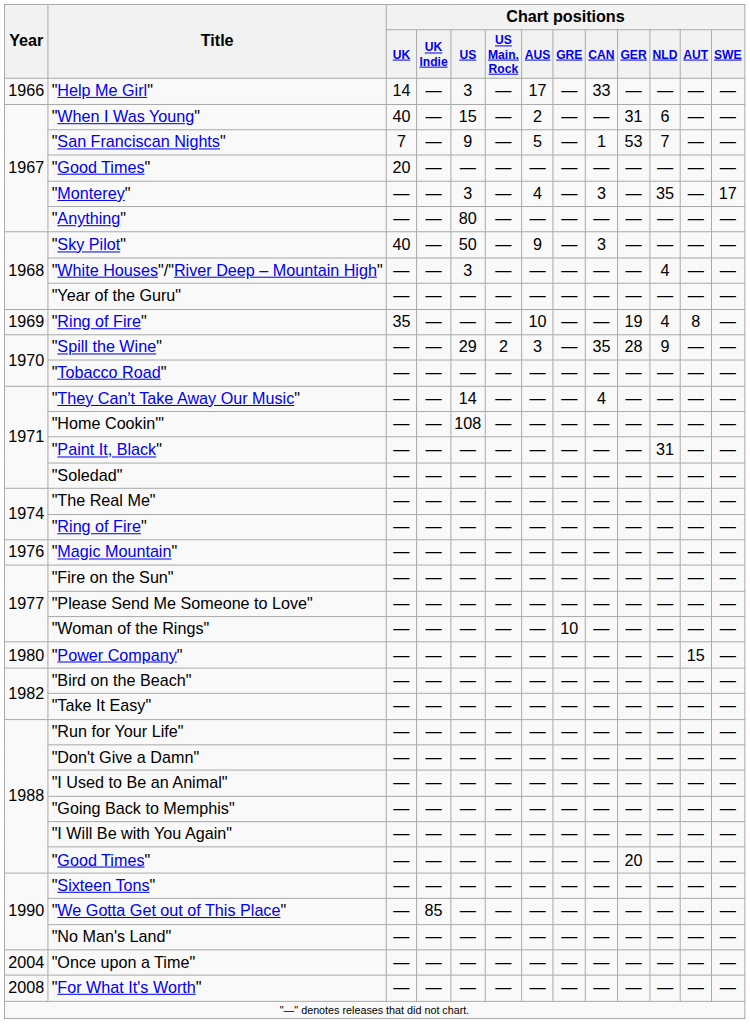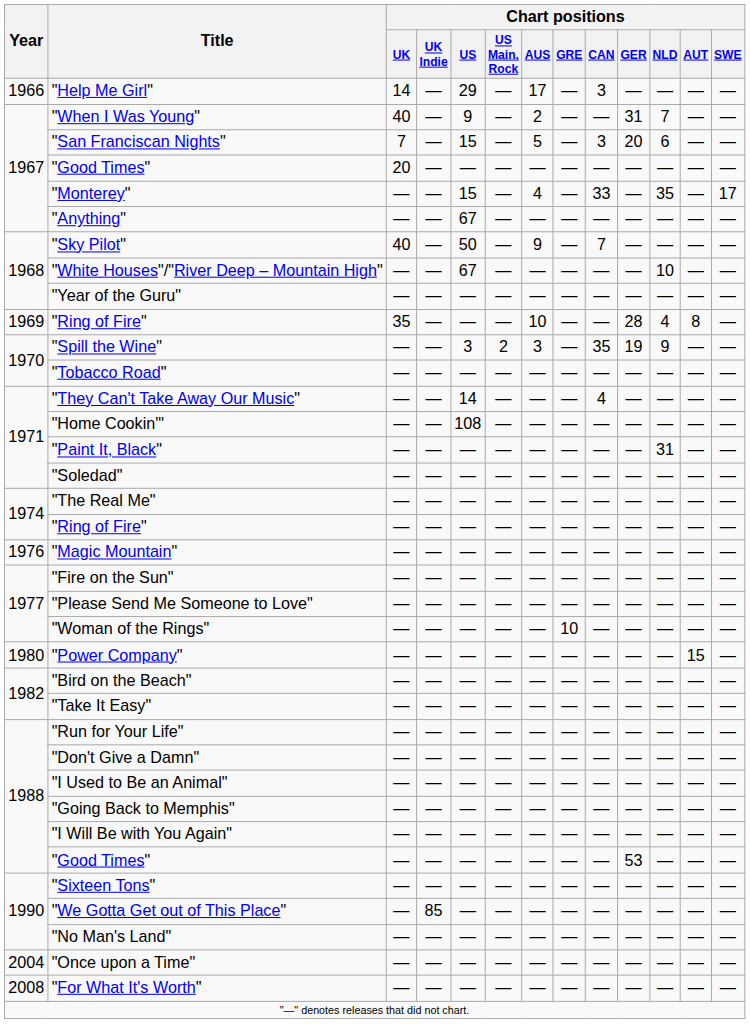 <table class="wikitable">
 <tr>
 <th rowspan=2>Year</th>
 <th rowspan=2>Title</th>
 <th colspan=11>Chart positions</th>
 </tr>
 <tr>
 <th style="width:2em;font-size:75%"><a href='#'>UK</a></th>
 <th style="width:2em;font-size:75%"><a href='#'>UK Indie</a></th>
 <th style="width:2em;font-size:75%"><a href='#'>US</a></th>
 <th style="width:2em;font-size:75%"><a href='#'>US Main. Rock</a></th>
 <th style="width:2em;font-size:75%"><a href='#'>AUS</a></th>
 <th style="width:2em;font-size:75%"><a href='#'>GRE</a></th>
 <th style="width:2em;font-size:75%"><a href='#'>CAN</a></th>
 <th style="width:2em;font-size:75%"><a href='#'>GER</a></th>
 <th style="width:2em;font-size:75%"><a href='#'>NLD</a></th>
 <th style="width:2em;font-size:75%"><a href='#'>AUT</a></th>
 <th style="width:2em;font-size:75%"><a href='#'>SWE</a></th>
 </tr>
 <tr>
 <td>1966</td>
 <td>"<a href='#'>Help Me Girl</a>"</td>
 <td style="text-align:center;">14</td>
 <td style="text-align:center;">—</td>
-<td style="text-align:center;">3</td>
+<td style="text-align:center;">29</td>
 <td style="text-align:center;">—</td>
 <td style="text-align:center;">17</td>
 <td style="text-align:center;">—</td>
-<td style="text-align:center;">33</td>
+<td style="text-align:center;">3</td>
 <td style="text-align:center;">—</td>
 <td style="text-align:center;">—</td>
 <td style="text-align:center;">—</td>
 <td style="text-align:center;">—</td>
 </tr>
 <tr>
 <td rowspan=5>1967</td>
 <td>"<a href='#'>When I Was Young</a>"</td>
 <td style="text-align:center;">40</td>
 <td style="text-align:center;">—</td>
-<td style="text-align:center;">15</td>
+<td style="text-align:center;">9</td>
 <td style="text-align:center;">—</td>
 <td style="text-align:center;">2</td>
 <td style="text-align:center;">—</td>
 <td style="text-align:center;">—</td>
 <td style="text-align:center;">31</td>
-<td style="text-align:center;">6</td>
+<td style="text-align:center;">7</td>
 <td style="text-align:center;">—</td>
 <td style="text-align:center;">—</td>
 </tr>
 <tr>
 <td>"<a href='#'>San Franciscan Nights</a>"</td>
 <td style="text-align:center;">7</td>
 <td style="text-align:center;">—</td>
-<td style="text-align:center;">9</td>
+<td style="text-align:center;">15</td>
 <td style="text-align:center;">—</td>
 <td style="text-align:center;">5</td>
 <td style="text-align:center;">—</td>
-<td style="text-align:center;">1</td>
-<td style="text-align:center;">53</td>
-<td style="text-align:center;">7</td>
+<td style="text-align:center;">3</td>
+<td style="text-align:center;">20</td>
+<td style="text-align:center;">6</td>
 <td style="text-align:center;">—</td>
 <td style="text-align:center;">—</td>
 </tr>
 <tr>
 <td>"<a href='#'>Good Times</a>"</td>
 <td style="text-align:center;">20</td>
 <td style="text-align:center;">—</td>
 <td style="text-align:center;">—</td>
 <td style="text-align:center;">—</td>
 <td style="text-align:center;">—</td>
 <td style="text-align:center;">—</td>
 <td style="text-align:center;">—</td>
 <td style="text-align:center;">—</td>
 <td style="text-align:center;">—</td>
 <td style="text-align:center;">—</td>
 <td style="text-align:center;">—</td>
 </tr>
 <tr>
 <td>"<a href='#'>Monterey</a>"</td>
 <td style="text-align:center;">—</td>
 <td style="text-align:center;">—</td>
-<td style="text-align:center;">3</td>
+<td style="text-align:center;">15</td>
 <td style="text-align:center;">—</td>
 <td style="text-align:center;">4</td>
 <td style="text-align:center;">—</td>
-<td style="text-align:center;">3</td>
+<td style="text-align:center;">33</td>
 <td style="text-align:center;">—</td>
 <td style="text-align:center;">35</td>
 <td style="text-align:center;">—</td>
 <td style="text-align:center;">17</td>
 </tr>
 <tr>
 <td>"<a href='#'>Anything</a>"</td>
 <td style="text-align:center;">—</td>
 <td style="text-align:center;">—</td>
-<td style="text-align:center;">80</td>
+<td style="text-align:center;">67</td>
 <td style="text-align:center;">—</td>
 <td style="text-align:center;">—</td>
 <td style="text-align:center;">—</td>
 <td style="text-align:center;">—</td>
 <td style="text-align:center;">—</td>
 <td style="text-align:center;">—</td>
 <td style="text-align:center;">—</td>
 <td style="text-align:center;">—</td>
 </tr>
 <tr>
 <td rowspan=3>1968</td>
 <td>"<a href='#'>Sky Pilot</a>"</td>
 <td style="text-align:center;">40</td>
 <td style="text-align:center;">—</td>
 <td style="text-align:center;">50</td>
 <td style="text-align:center;">—</td>
 <td style="text-align:center;">9</td>
 <td style="text-align:center;">—</td>
-<td style="text-align:center;">3</td>
+<td style="text-align:center;">7</td>
 <td style="text-align:center;">—</td>
 <td style="text-align:center;">—</td>
 <td style="text-align:center;">—</td>
 <td style="text-align:center;">—</td>
 </tr>
 <tr>
 <td>"<a href='#'>White Houses</a>"/"<a href='#'>River Deep – Mountain High</a>"</td>
 <td style="text-align:center;">—</td>
 <td style="text-align:center;">—</td>
-<td style="text-align:center;">3</td>
+<td style="text-align:center;">67</td>
 <td style="text-align:center;">—</td>
 <td style="text-align:center;">—</td>
 <td style="text-align:center;">—</td>
 <td style="text-align:center;">—</td>
 <td style="text-align:center;">—</td>
-<td style="text-align:center;">4</td>
+<td style="text-align:center;">10</td>
 <td style="text-align:center;">—</td>
 <td style="text-align:center;">—</td>
 </tr>
 <tr>
 <td>"Year of the Guru"</td>
 <td style="text-align:center;">—</td>
 <td style="text-align:center;">—</td>
 <td style="text-align:center;">—</td>
 <td style="text-align:center;">—</td>
 <td style="text-align:center;">—</td>
 <td style="text-align:center;">—</td>
 <td style="text-align:center;">—</td>
 <td style="text-align:center;">—</td>
 <td style="text-align:center;">—</td>
 <td style="text-align:center;">—</td>
 <td style="text-align:center;">—</td>
 </tr>
 <tr>
 <td>1969</td>
 <td>"<a href='#'>Ring of Fire</a>"</td>
 <td style="text-align:center;">35</td>
 <td style="text-align:center;">—</td>
 <td style="text-align:center;">—</td>
 <td style="text-align:center;">—</td>
 <td style="text-align:center;">10</td>
 <td style="text-align:center;">—</td>
 <td style="text-align:center;">—</td>
-<td style="text-align:center;">19</td>
+<td style="text-align:center;">28</td>
 <td style="text-align:center;">4</td>
 <td style="text-align:center;">8</td>
 <td style="text-align:center;">—</td>
 </tr>
 <tr>
 <td rowspan=2>1970</td>
 <td>"<a href='#'>Spill the Wine</a>"</td>
 <td style="text-align:center;">—</td>
 <td style="text-align:center;">—</td>
-<td style="text-align:center;">29</td>
+<td style="text-align:center;">3</td>
 <td style="text-align:center;">2</td>
 <td style="text-align:center;">3</td>
 <td style="text-align:center;">—</td>
 <td style="text-align:center;">35</td>
-<td style="text-align:center;">28</td>
+<td style="text-align:center;">19</td>
 <td style="text-align:center;">9</td>
 <td style="text-align:center;">—</td>
 <td style="text-align:center;">—</td>
 </tr>
 <tr>
 <td>"<a href='#'>Tobacco Road</a>"</td>
 <td style="text-align:center;">—</td>
 <td style="text-align:center;">—</td>
 <td style="text-align:center;">—</td>
 <td style="text-align:center;">—</td>
 <td style="text-align:center;">—</td>
 <td style="text-align:center;">—</td>
 <td style="text-align:center;">—</td>
 <td style="text-align:center;">—</td>
 <td style="text-align:center;">—</td>
 <td style="text-align:center;">—</td>
 <td style="text-align:center;">—</td>
 </tr>
 <tr>
 <td rowspan=4>1971</td>
 <td>"<a href='#'>They Can't Take Away Our Music</a>"</td>
 <td style="text-align:center;">—</td>
 <td style="text-align:center;">—</td>
 <td style="text-align:center;">14</td>
 <td style="text-align:center;">—</td>
 <td style="text-align:center;">—</td>
 <td style="text-align:center;">—</td>
 <td style="text-align:center;">4</td>
 <td style="text-align:center;">—</td>
 <td style="text-align:center;">—</td>
 <td style="text-align:center;">—</td>
 <td style="text-align:center;">—</td>
 </tr>
 <tr>
 <td>"Home Cookin'"</td>
 <td style="text-align:center;">—</td>
 <td style="text-align:center;">—</td>
 <td style="text-align:center;">108</td>
 <td style="text-align:center;">—</td>
 <td style="text-align:center;">—</td>
 <td style="text-align:center;">—</td>
 <td style="text-align:center;">—</td>
 <td style="text-align:center;">—</td>
 <td style="text-align:center;">—</td>
 <td style="text-align:center;">—</td>
 <td style="text-align:center;">—</td>
 </tr>
 <tr>
 <td>"<a href='#'>Paint It, Black</a>"</td>
 <td style="text-align:center;">—</td>
 <td style="text-align:center;">—</td>
 <td style="text-align:center;">—</td>
 <td style="text-align:center;">—</td>
 <td style="text-align:center;">—</td>
 <td style="text-align:center;">—</td>
 <td style="text-align:center;">—</td>
 <td style="text-align:center;">—</td>
 <td style="text-align:center;">31</td>
 <td style="text-align:center;">—</td>
 <td style="text-align:center;">—</td>
 </tr>
 <tr>
 <td>"Soledad" </td>
 <td style="text-align:center;">—</td>
 <td style="text-align:center;">—</td>
 <td style="text-align:center;">—</td>
 <td style="text-align:center;">—</td>
 <td style="text-align:center;">—</td>
 <td style="text-align:center;">—</td>
 <td style="text-align:center;">—</td>
 <td style="text-align:center;">—</td>
 <td style="text-align:center;">—</td>
 <td style="text-align:center;">—</td>
 <td style="text-align:center;">—</td>
 </tr>
 <tr>
 <td rowspan=2>1974</td>
 <td>"The Real Me"</td>
 <td style="text-align:center;">—</td>
 <td style="text-align:center;">—</td>
 <td style="text-align:center;">—</td>
 <td style="text-align:center;">—</td>
 <td style="text-align:center;">—</td>
 <td style="text-align:center;">—</td>
 <td style="text-align:center;">—</td>
 <td style="text-align:center;">—</td>
 <td style="text-align:center;">—</td>
 <td style="text-align:center;">—</td>
 <td style="text-align:center;">—</td>
 </tr>
 <tr>
 <td>"<a href='#'>Ring of Fire</a>"</td>
 <td style="text-align:center;">—</td>
 <td style="text-align:center;">—</td>
 <td style="text-align:center;">—</td>
 <td style="text-align:center;">—</td>
 <td style="text-align:center;">—</td>
 <td style="text-align:center;">—</td>
 <td style="text-align:center;">—</td>
 <td style="text-align:center;">—</td>
 <td style="text-align:center;">—</td>
 <td style="text-align:center;">—</td>
 <td style="text-align:center;">—</td>
 </tr>
 <tr>
 <td>1976</td>
 <td>"<a href='#'>Magic Mountain</a>"</td>
 <td style="text-align:center;">—</td>
 <td style="text-align:center;">—</td>
 <td style="text-align:center;">—</td>
 <td style="text-align:center;">—</td>
 <td style="text-align:center;">—</td>
 <td style="text-align:center;">—</td>
 <td style="text-align:center;">—</td>
 <td style="text-align:center;">—</td>
 <td style="text-align:center;">—</td>
 <td style="text-align:center;">—</td>
 <td style="text-align:center;">—</td>
 </tr>
 <tr>
 <td rowspan=3>1977</td>
 <td>"Fire on the Sun"</td>
 <td style="text-align:center;">—</td>
 <td style="text-align:center;">—</td>
 <td style="text-align:center;">—</td>
 <td style="text-align:center;">—</td>
 <td style="text-align:center;">—</td>
 <td style="text-align:center;">—</td>
 <td style="text-align:center;">—</td>
 <td style="text-align:center;">—</td>
 <td style="text-align:center;">—</td>
 <td style="text-align:center;">—</td>
 <td style="text-align:center;">—</td>
 </tr>
 <tr>
 <td>"Please Send Me Someone to Love"</td>
 <td style="text-align:center;">—</td>
 <td style="text-align:center;">—</td>
 <td style="text-align:center;">—</td>
 <td style="text-align:center;">—</td>
 <td style="text-align:center;">—</td>
 <td style="text-align:center;">—</td>
 <td style="text-align:center;">—</td>
 <td style="text-align:center;">—</td>
 <td style="text-align:center;">—</td>
 <td style="text-align:center;">—</td>
 <td style="text-align:center;">—</td>
 </tr>
 <tr>
 <td>"Woman of the Rings"</td>
 <td style="text-align:center;">—</td>
 <td style="text-align:center;">—</td>
 <td style="text-align:center;">—</td>
 <td style="text-align:center;">—</td>
 <td style="text-align:center;">—</td>
 <td style="text-align:center;">10</td>
 <td style="text-align:center;">—</td>
 <td style="text-align:center;">—</td>
 <td style="text-align:center;">—</td>
 <td style="text-align:center;">—</td>
 <td style="text-align:center;">—</td>
 </tr>
 <tr>
 <td>1980</td>
 <td>"<a href='#'>Power Company</a>"</td>
 <td style="text-align:center;">—</td>
 <td style="text-align:center;">—</td>
 <td style="text-align:center;">—</td>
 <td style="text-align:center;">—</td>
 <td style="text-align:center;">—</td>
 <td style="text-align:center;">—</td>
 <td style="text-align:center;">—</td>
 <td style="text-align:center;">—</td>
 <td style="text-align:center;">—</td>
 <td style="text-align:center;">15</td>
 <td style="text-align:center;">—</td>
 </tr>
 <tr>
 <td rowspan=2>1982</td>
 <td>"Bird on the Beach"</td>
 <td style="text-align:center;">—</td>
 <td style="text-align:center;">—</td>
 <td style="text-align:center;">—</td>
 <td style="text-align:center;">—</td>
 <td style="text-align:center;">—</td>
 <td style="text-align:center;">—</td>
 <td style="text-align:center;">—</td>
 <td style="text-align:center;">—</td>
 <td style="text-align:center;">—</td>
 <td style="text-align:center;">—</td>
 <td style="text-align:center;">—</td>
 </tr>
 <tr>
 <td>"Take It Easy"</td>
 <td style="text-align:center;">—</td>
 <td style="text-align:center;">—</td>
 <td style="text-align:center;">—</td>
 <td style="text-align:center;">—</td>
 <td style="text-align:center;">—</td>
 <td style="text-align:center;">—</td>
 <td style="text-align:center;">—</td>
 <td style="text-align:center;">—</td>
 <td style="text-align:center;">—</td>
 <td style="text-align:center;">—</td>
 <td style="text-align:center;">—</td>
 </tr>
 <tr>
 <td rowspan=6>1988</td>
 <td>"Run for Your Life"</td>
 <td style="text-align:center;">—</td>
 <td style="text-align:center;">—</td>
 <td style="text-align:center;">—</td>
 <td style="text-align:center;">—</td>
 <td style="text-align:center;">—</td>
 <td style="text-align:center;">—</td>
 <td style="text-align:center;">—</td>
 <td style="text-align:center;">—</td>
 <td style="text-align:center;">—</td>
 <td style="text-align:center;">—</td>
 <td style="text-align:center;">—</td>
 </tr>
 <tr>
 <td>"Don't Give a Damn"</td>
 <td style="text-align:center;">—</td>
 <td style="text-align:center;">—</td>
 <td style="text-align:center;">—</td>
 <td style="text-align:center;">—</td>
 <td style="text-align:center;">—</td>
 <td style="text-align:center;">—</td>
 <td style="text-align:center;">—</td>
 <td style="text-align:center;">—</td>
 <td style="text-align:center;">—</td>
 <td style="text-align:center;">—</td>
 <td style="text-align:center;">—</td>
 </tr>
 <tr>
 <td>"I Used to Be an Animal"</td>
 <td style="text-align:center;">—</td>
 <td style="text-align:center;">—</td>
 <td style="text-align:center;">—</td>
 <td style="text-align:center;">—</td>
 <td style="text-align:center;">—</td>
 <td style="text-align:center;">—</td>
 <td style="text-align:center;">—</td>
 <td style="text-align:center;">—</td>
 <td style="text-align:center;">—</td>
 <td style="text-align:center;">—</td>
 <td style="text-align:center;">—</td>
 </tr>
 <tr>
 <td>"Going Back to Memphis"</td>
 <td style="text-align:center;">—</td>
 <td style="text-align:center;">—</td>
 <td style="text-align:center;">—</td>
 <td style="text-align:center;">—</td>
 <td style="text-align:center;">—</td>
 <td style="text-align:center;">—</td>
 <td style="text-align:center;">—</td>
 <td style="text-align:center;">—</td>
 <td style="text-align:center;">—</td>
 <td style="text-align:center;">—</td>
 <td style="text-align:center;">—</td>
 </tr>
 <tr>
 <td>"I Will Be with You Again"</td>
 <td style="text-align:center;">—</td>
 <td style="text-align:center;">—</td>
 <td style="text-align:center;">—</td>
 <td style="text-align:center;">—</td>
 <td style="text-align:center;">—</td>
 <td style="text-align:center;">—</td>
 <td style="text-align:center;">—</td>
 <td style="text-align:center;">—</td>
 <td style="text-align:center;">—</td>
 <td style="text-align:center;">—</td>
 <td style="text-align:center;">—</td>
 </tr>
 <tr>
 <td>"<a href='#'>Good Times</a>"</td>
 <td style="text-align:center;">—</td>
 <td style="text-align:center;">—</td>
 <td style="text-align:center;">—</td>
 <td style="text-align:center;">—</td>
 <td style="text-align:center;">—</td>
 <td style="text-align:center;">—</td>
 <td style="text-align:center;">—</td>
-<td style="text-align:center;">20</td>
+<td style="text-align:center;">53</td>
 <td style="text-align:center;">—</td>
 <td style="text-align:center;">—</td>
 <td style="text-align:center;">—</td>
 </tr>
 <tr>
 <td rowspan=3>1990</td>
 <td>"<a href='#'>Sixteen Tons</a>"</td>
 <td style="text-align:center;">—</td>
 <td style="text-align:center;">—</td>
 <td style="text-align:center;">—</td>
 <td style="text-align:center;">—</td>
 <td style="text-align:center;">—</td>
 <td style="text-align:center;">—</td>
 <td style="text-align:center;">—</td>
 <td style="text-align:center;">—</td>
 <td style="text-align:center;">—</td>
 <td style="text-align:center;">—</td>
 <td style="text-align:center;">—</td>
 </tr>
 <tr>
 <td>"<a href='#'>We Gotta Get out of This Place</a>" </td>
 <td style="text-align:center;">—</td>
 <td style="text-align:center;">85</td>
 <td style="text-align:center;">—</td>
 <td style="text-align:center;">—</td>
 <td style="text-align:center;">—</td>
 <td style="text-align:center;">—</td>
 <td style="text-align:center;">—</td>
 <td style="text-align:center;">—</td>
 <td style="text-align:center;">—</td>
 <td style="text-align:center;">—</td>
 <td style="text-align:center;">—</td>
 </tr>
 <tr>
 <td>"No Man's Land" </td>
 <td style="text-align:center;">—</td>
 <td style="text-align:center;">—</td>
 <td style="text-align:center;">—</td>
 <td style="text-align:center;">—</td>
 <td style="text-align:center;">—</td>
 <td style="text-align:center;">—</td>
 <td style="text-align:center;">—</td>
 <td style="text-align:center;">—</td>
 <td style="text-align:center;">—</td>
 <td style="text-align:center;">—</td>
 <td style="text-align:center;">—</td>
 </tr>
 <tr>
 <td>2004</td>
 <td>"Once upon a Time"</td>
 <td style="text-align:center;">—</td>
 <td style="text-align:center;">—</td>
 <td style="text-align:center;">—</td>
 <td style="text-align:center;">—</td>
 <td style="text-align:center;">—</td>
 <td style="text-align:center;">—</td>
 <td style="text-align:center;">—</td>
 <td style="text-align:center;">—</td>
 <td style="text-align:center;">—</td>
 <td style="text-align:center;">—</td>
 <td style="text-align:center;">—</td>
 </tr>
 <tr>
 <td>2008</td>
 <td>"<a href='#'>For What It's Worth</a>" </td>
 <td style="text-align:center;">—</td>
 <td style="text-align:center;">—</td>
 <td style="text-align:center;">—</td>
 <td style="text-align:center;">—</td>
 <td style="text-align:center;">—</td>
 <td style="text-align:center;">—</td>
 <td style="text-align:center;">—</td>
 <td style="text-align:center;">—</td>
 <td style="text-align:center;">—</td>
 <td style="text-align:center;">—</td>
 <td style="text-align:center;">—</td>
 </tr>
 <tr>
 <td colspan="15" style="text-align:center; font-size:8pt;">"—" denotes releases that did not chart.</td>
 </tr>
 </table>
